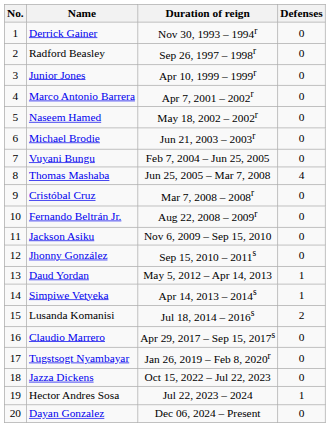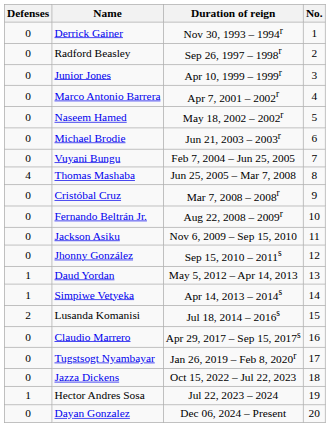 <table class="wikitable" style="text-align:center;">
 <tr>
-<th>No.</th>
+<th>Defenses</th>
 <th>Name</th>
 <th>Duration of reign</th>
-<th>Defenses</th>
+<th>No.</th>
+</tr>
+<tr>
+<td>0</td>
+<td align=left> <a href='#'>Derrick Gainer</a></td>
+<td>Nov 30, 1993 – 1994<sup>r</sup></td>
+<td>1</td>
+</tr>
+<tr>
+<td>0</td>
+<td align=left> Radford Beasley</td>
+<td>Sep 26, 1997 – 1998<sup>r</sup></td>
+<td>2</td>
+</tr>
+<tr>
+<td>0</td>
+<td align=left> <a href='#'>Junior Jones</a></td>
+<td>Apr 10, 1999 – 1999<sup>r</sup></td>
+<td>3</td>
+</tr>
+<tr>
+<td>0</td>
+<td align=left> <a href='#'>Marco Antonio Barrera</a></td>
+<td>Apr 7, 2001 – 2002<sup>r</sup></td>
+<td>4</td>
+</tr>
+<tr>
+<td>0</td>
+<td align=left> <a href='#'>Naseem Hamed</a></td>
+<td>May 18, 2002 – 2002<sup>r</sup></td>
+<td>5</td>
+</tr>
+<tr>
+<td>0</td>
+<td align=left> <a href='#'>Michael Brodie</a></td>
+<td>Jun 21, 2003 – 2003<sup>r</sup></td>
+<td>6</td>
+</tr>
+<tr>
+<td>0</td>
+<td align=left> <a href='#'>Vuyani Bungu</a></td>
+<td>Feb 7, 2004 – Jun 25, 2005</td>
+<td>7</td>
+</tr>
+<tr>
+<td>4</td>
+<td align=left> <a href='#'>Thomas Mashaba</a></td>
+<td>Jun 25, 2005 – Mar 7, 2008</td>
+<td>8</td>
+</tr>
+<tr>
+<td>0</td>
+<td align=left> <a href='#'>Cristóbal Cruz</a></td>
+<td>Mar 7, 2008 – 2008<sup>r</sup></td>
+<td>9</td>
+</tr>
+<tr>
+<td>0</td>
+<td align=left> <a href='#'>Fernando Beltrán Jr.</a></td>
+<td>Aug 22, 2008 – 2009<sup>r</sup></td>
+<td>10</td>
+</tr>
+<tr>
+<td>0</td>
+<td align=left> <a href='#'>Jackson Asiku</a></td>
+<td>Nov 6, 2009 – Sep 15, 2010</td>
+<td>11</td>
+</tr>
+<tr>
+<td>0</td>
+<td align=left> <a href='#'>Jhonny González</a></td>
+<td>Sep 15, 2010 – 2011<sup>s</sup></td>
+<td>12</td>
 </tr>
 <tr>
 <td>1</td>
-<td align=left> <a href='#'>Derrick Gainer</a></td>
-<td>Nov 30, 1993 – 1994<sup>r</sup></td>
-<td>0</td>
+<td align=left> <a href='#'>Daud Yordan</a></td>
+<td>May 5, 2012 – Apr 14, 2013</td>
+<td>13</td>
+</tr>
+<tr>
+<td>1</td>
+<td align=left> <a href='#'>Simpiwe Vetyeka</a></td>
+<td>Apr 14, 2013 – 2014<sup>s</sup></td>
+<td>14</td>
 </tr>
 <tr>
 <td>2</td>
-<td align=left> Radford Beasley</td>
-<td>Sep 26, 1997 – 1998<sup>r</sup></td>
-<td>0</td>
+<td align=left> Lusanda Komanisi</td>
+<td>Jul 18, 2014 – 2016<sup>s</sup></td>
+<td>15</td>
 </tr>
 <tr>
-<td>3</td>
-<td align=left> <a href='#'>Junior Jones</a></td>
-<td>Apr 10, 1999 – 1999<sup>r</sup></td>
 <td>0</td>
+<td align=left> <a href='#'>Claudio Marrero</a></td>
+<td>Apr 29, 2017 – Sep 15, 2017<sup>s</sup></td>
+<td>16</td>
 </tr>
 <tr>
-<td>4</td>
-<td align=left> <a href='#'>Marco Antonio Barrera</a></td>
-<td>Apr 7, 2001 – 2002<sup>r</sup></td>
 <td>0</td>
+<td align=left> <a href='#'>Tugstsogt Nyambayar</a></td>
+<td>Jan 26, 2019 – Feb 8, 2020<sup>r</sup></td>
+<td>17</td>
 </tr>
 <tr>
-<td>5</td>
-<td align=left> <a href='#'>Naseem Hamed</a></td>
-<td>May 18, 2002 – 2002<sup>r</sup></td>
 <td>0</td>
+<td align=left> <a href='#'>Jazza Dickens</a></td>
+<td>Oct 15, 2022 – Jul 22, 2023</td>
+<td>18</td>
 </tr>
 <tr>
-<td>6</td>
-<td align=left> <a href='#'>Michael Brodie</a></td>
-<td>Jun 21, 2003 – 2003<sup>r</sup></td>
-<td>0</td>
+<td>1</td>
+<td align=left> Hector Andres Sosa</td>
+<td>Jul 22, 2023 – 2024</td>
+<td>19</td>
 </tr>
 <tr>
-<td>7</td>
-<td align=left> <a href='#'>Vuyani Bungu</a></td>
-<td>Feb 7, 2004 – Jun 25, 2005</td>
 <td>0</td>
-</tr>
-<tr>
-<td>8</td>
-<td align=left> <a href='#'>Thomas Mashaba</a></td>
-<td>Jun 25, 2005 – Mar 7, 2008</td>
-<td>4</td>
-</tr>
-<tr>
-<td>9</td>
-<td align=left> <a href='#'>Cristóbal Cruz</a></td>
-<td>Mar 7, 2008 – 2008<sup>r</sup></td>
-<td>0</td>
-</tr>
-<tr>
-<td>10</td>
-<td align=left> <a href='#'>Fernando Beltrán Jr.</a></td>
-<td>Aug 22, 2008 – 2009<sup>r</sup></td>
-<td>0</td>
-</tr>
-<tr>
-<td>11</td>
-<td align=left> <a href='#'>Jackson Asiku</a></td>
-<td>Nov 6, 2009 – Sep 15, 2010</td>
-<td>0</td>
-</tr>
-<tr>
-<td>12</td>
-<td align=left> <a href='#'>Jhonny González</a></td>
-<td>Sep 15, 2010 – 2011<sup>s</sup></td>
-<td>0</td>
-</tr>
-<tr>
-<td>13</td>
-<td align=left> <a href='#'>Daud Yordan</a></td>
-<td>May 5, 2012 – Apr 14, 2013</td>
-<td>1</td>
-</tr>
-<tr>
-<td>14</td>
-<td align=left> <a href='#'>Simpiwe Vetyeka</a></td>
-<td>Apr 14, 2013 – 2014<sup>s</sup></td>
-<td>1</td>
-</tr>
-<tr>
-<td>15</td>
-<td align=left> Lusanda Komanisi</td>
-<td>Jul 18, 2014 – 2016<sup>s</sup></td>
-<td>2</td>
-</tr>
-<tr>
-<td>16</td>
-<td align=left> <a href='#'>Claudio Marrero</a></td>
-<td>Apr 29, 2017 – Sep 15, 2017<sup>s</sup></td>
-<td>0</td>
-</tr>
-<tr>
-<td>17</td>
-<td align=left> <a href='#'>Tugstsogt Nyambayar</a></td>
-<td>Jan 26, 2019 – Feb 8, 2020<sup>r</sup></td>
-<td>0</td>
-</tr>
-<tr>
-<td>18</td>
-<td align=left> <a href='#'>Jazza Dickens</a></td>
-<td>Oct 15, 2022 – Jul 22, 2023</td>
-<td>0</td>
-</tr>
-<tr>
-<td>19</td>
-<td align=left> Hector Andres Sosa</td>
-<td>Jul 22, 2023 – 2024</td>
-<td>1</td>
-</tr>
-<tr>
-<td>20</td>
 <td align=left> <a href='#'>Dayan Gonzalez</a></td>
 <td>Dec 06, 2024 – Present</td>
-<td>0</td>
+<td>20</td>
 </tr>
 </table>
